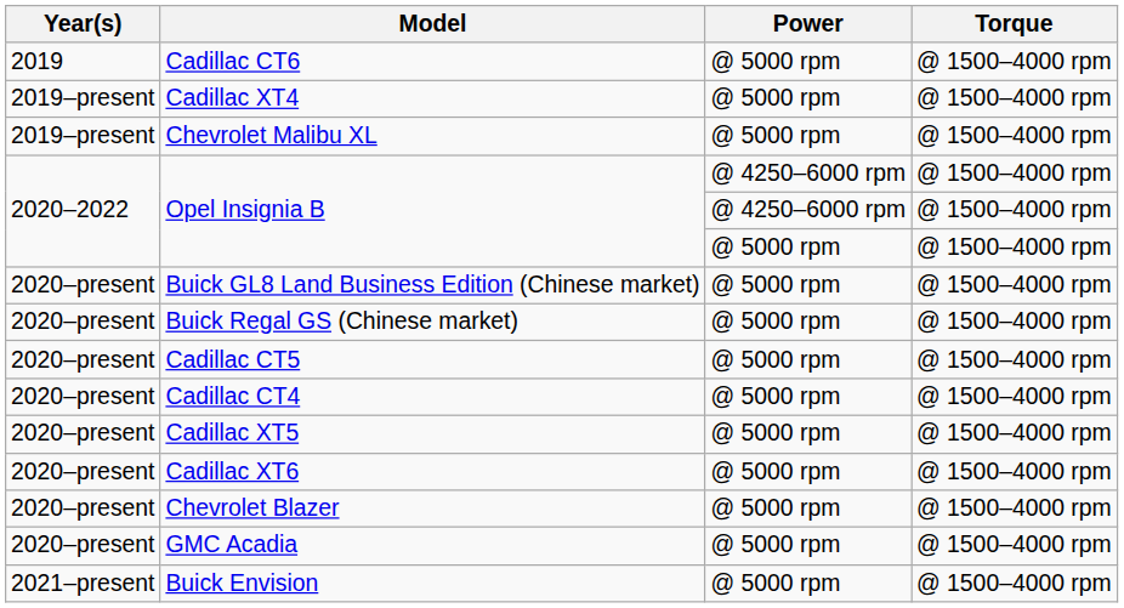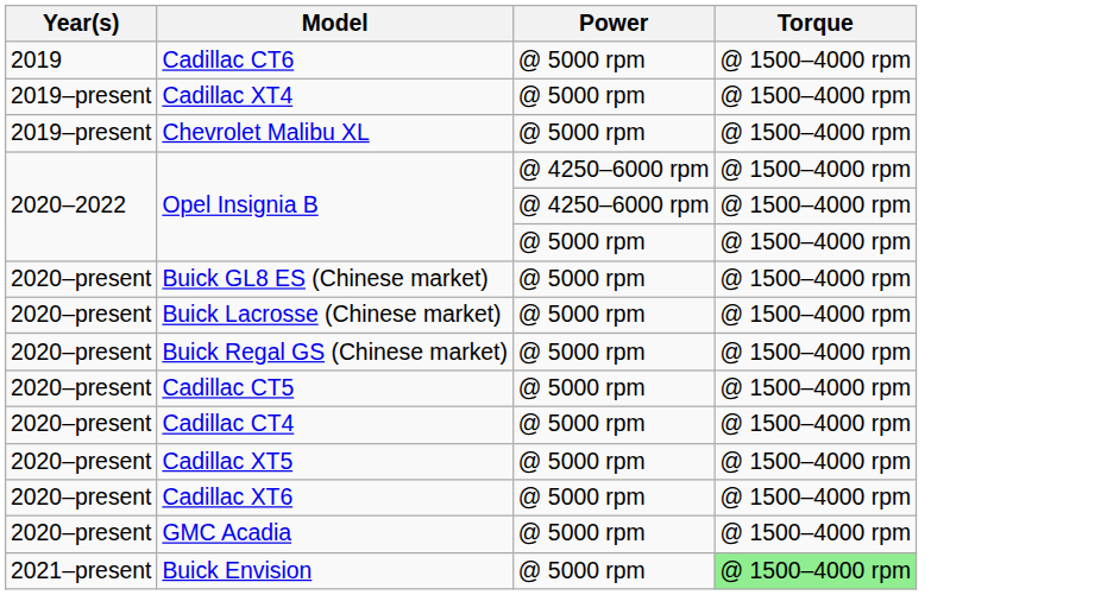 <table class="wikitable">
 <tr>
 <th scope="col">Year(s)</th>
 <th scope="col">Model</th>
 <th scope="col">Power</th>
 <th scope="col">Torque</th>
 </tr>
 <tr>
 <td>2019</td>
 <td><a href='#'>Cadillac CT6</a></td>
 <td> @ 5000 rpm</td>
 <td> @ 1500–4000 rpm</td>
 </tr>
 <tr>
 <td>2019–present</td>
 <td><a href='#'>Cadillac XT4</a></td>
 <td> @ 5000 rpm</td>
 <td> @ 1500–4000 rpm</td>
 </tr>
 <tr>
 <td>2019–present</td>
 <td><a href='#'>Chevrolet Malibu XL</a></td>
 <td> @ 5000 rpm</td>
 <td> @ 1500–4000 rpm</td>
 </tr>
 <tr>
 <td rowspan="3">2020–2022</td>
 <td rowspan="3"><a href='#'>Opel Insignia B</a></td>
 <td> @ 4250–6000 rpm</td>
 <td> @ 1500–4000 rpm</td>
 </tr>
 <tr>
 <td> @ 4250–6000 rpm</td>
 <td> @ 1500–4000 rpm</td>
 </tr>
 <tr>
 <td> @ 5000 rpm</td>
 <td> @ 1500–4000 rpm</td>
 </tr>
 <tr>
 <td>2020–present</td>
-<td><a href='#'>Buick GL8 Land Business Edition</a> (Chinese market)</td>
+<td><a href='#'>Buick GL8 ES</a> (Chinese market)</td>
+<td> @ 5000 rpm</td>
+<td> @ 1500–4000 rpm</td>
+</tr>
+<tr>
+<td>2020–present</td>
+<td><a href='#'>Buick Lacrosse</a> (Chinese market)</td>
 <td> @ 5000 rpm</td>
 <td> @ 1500–4000 rpm</td>
 </tr>
 <tr>
 <td>2020–present</td>
 <td><a href='#'>Buick Regal GS</a> (Chinese market)</td>
 <td> @ 5000 rpm</td>
 <td> @ 1500–4000 rpm</td>
 </tr>
 <tr>
 <td>2020–present</td>
 <td><a href='#'>Cadillac CT5</a></td>
 <td> @ 5000 rpm</td>
 <td> @ 1500–4000 rpm</td>
 </tr>
 <tr>
 <td>2020–present</td>
 <td><a href='#'>Cadillac CT4</a></td>
 <td> @ 5000 rpm</td>
 <td> @ 1500–4000 rpm</td>
 </tr>
 <tr>
 <td>2020–present</td>
 <td><a href='#'>Cadillac XT5</a></td>
 <td> @ 5000 rpm</td>
 <td> @ 1500–4000 rpm</td>
 </tr>
 <tr>
 <td>2020–present</td>
 <td><a href='#'>Cadillac XT6</a></td>
 <td> @ 5000 rpm</td>
 <td> @ 1500–4000 rpm</td>
 </tr>
 <tr>
 <td>2020–present</td>
-<td><a href='#'>Chevrolet Blazer</a></td>
-<td> @ 5000 rpm</td>
-<td> @ 1500–4000 rpm</td>
-</tr>
-<tr>
-<td>2020–present</td>
 <td><a href='#'>GMC Acadia</a></td>
 <td> @ 5000 rpm</td>
 <td> @ 1500–4000 rpm</td>
 </tr>
 <tr>
 <td>2021–present</td>
 <td><a href='#'>Buick Envision</a></td>
 <td> @ 5000 rpm</td>
-<td> @ 1500–4000 rpm</td>
+<td style="background: lightgreen;"> @ 1500–4000 rpm</td>
 </tr>
 </table>
